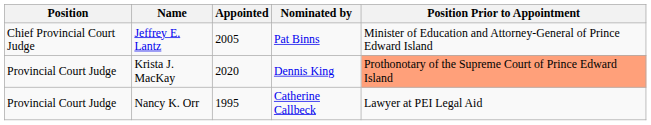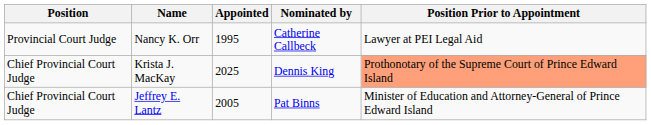 <table class="wikitable">
 <tr>
 <th>Position</th>
 <th>Name</th>
 <th>Appointed</th>
 <th>Nominated by</th>
 <th>Position Prior to Appointment</th>
 </tr>
 <tr>
+<td>Provincial Court Judge</td>
+<td>Nancy K. Orr</td>
+<td>1995</td>
+<td><a href='#'>Catherine Callbeck</a></td>
+<td>Lawyer at PEI Legal Aid</td>
+</tr>
+<tr>
+<td>Chief Provincial Court Judge</td>
+<td>Krista J. MacKay</td>
+<td>2025</td>
+<td><a href='#'>Dennis King</a></td>
+<td style="background: lightsalmon;">Prothonotary of the Supreme Court of Prince Edward Island</td>
+</tr>
+<tr>
 <td>Chief Provincial Court Judge</td>
 <td><a href='#'>Jeffrey E. Lantz</a></td>
 <td>2005</td>
 <td><a href='#'>Pat Binns</a></td>
 <td>Minister of Education and Attorney-General of Prince Edward Island</td>
 </tr>
-<tr>
-<td>Provincial Court Judge</td>
-<td>Krista J. MacKay</td>
-<td>2020</td>
-<td><a href='#'>Dennis King</a></td>
-<td style="background: lightsalmon;">Prothonotary of the Supreme Court of Prince Edward Island</td>
-</tr>
-<tr>
-<td>Provincial Court Judge</td>
-<td>Nancy K. Orr</td>
-<td>1995</td>
-<td><a href='#'>Catherine Callbeck</a></td>
-<td>Lawyer at PEI Legal Aid</td>
-</tr>
 </table>
